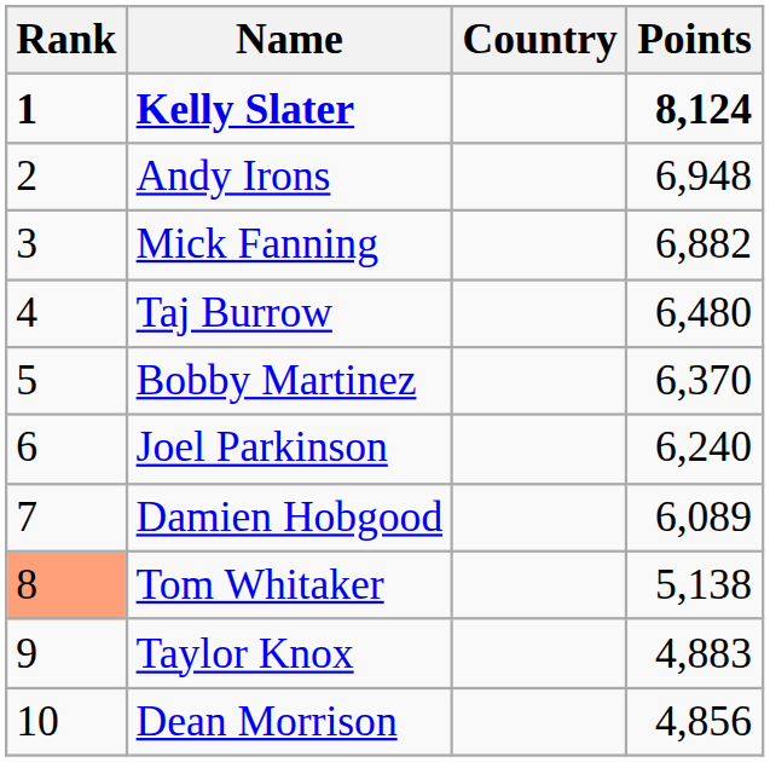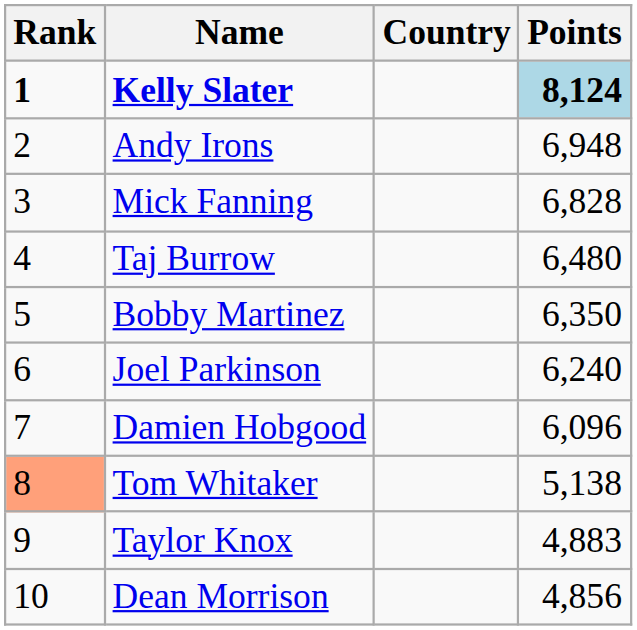 <table class="wikitable">
 <tr>
 <th>Rank</th>
 <th>Name</th>
 <th>Country</th>
 <th>Points</th>
 </tr>
 <tr>
 <td><strong>1</strong></td>
 <td><strong><a href='#'>Kelly Slater</a></strong></td>
 <td><strong></strong></td>
-<td align=right><strong>8,124</strong></td>
+<td align=right style="background: lightblue;"><strong>8,124</strong></td>
 </tr>
 <tr>
 <td>2</td>
 <td><a href='#'>Andy Irons</a></td>
 <td></td>
 <td align=right>6,948</td>
 </tr>
 <tr>
 <td>3</td>
 <td><a href='#'>Mick Fanning</a></td>
 <td></td>
-<td align=right>6,882</td>
+<td align=right>6,828</td>
 </tr>
 <tr>
 <td>4</td>
 <td><a href='#'>Taj Burrow</a></td>
 <td></td>
 <td align=right>6,480</td>
 </tr>
 <tr>
 <td>5</td>
 <td><a href='#'>Bobby Martinez</a></td>
 <td></td>
-<td align=right>6,370</td>
+<td align=right>6,350</td>
 </tr>
 <tr>
 <td>6</td>
 <td><a href='#'>Joel Parkinson</a></td>
 <td></td>
 <td align=right>6,240</td>
 </tr>
 <tr>
 <td>7</td>
 <td><a href='#'>Damien Hobgood</a></td>
 <td></td>
-<td align=right>6,089</td>
+<td align=right>6,096</td>
 </tr>
 <tr>
 <td style="background: lightsalmon;">8</td>
 <td><a href='#'>Tom Whitaker</a></td>
 <td></td>
 <td align=right>5,138</td>
 </tr>
 <tr>
 <td>9</td>
 <td><a href='#'>Taylor Knox</a></td>
 <td></td>
 <td align=right>4,883</td>
 </tr>
 <tr>
 <td>10</td>
 <td><a href='#'>Dean Morrison</a></td>
 <td></td>
 <td align=right>4,856</td>
 </tr>
 </table>
